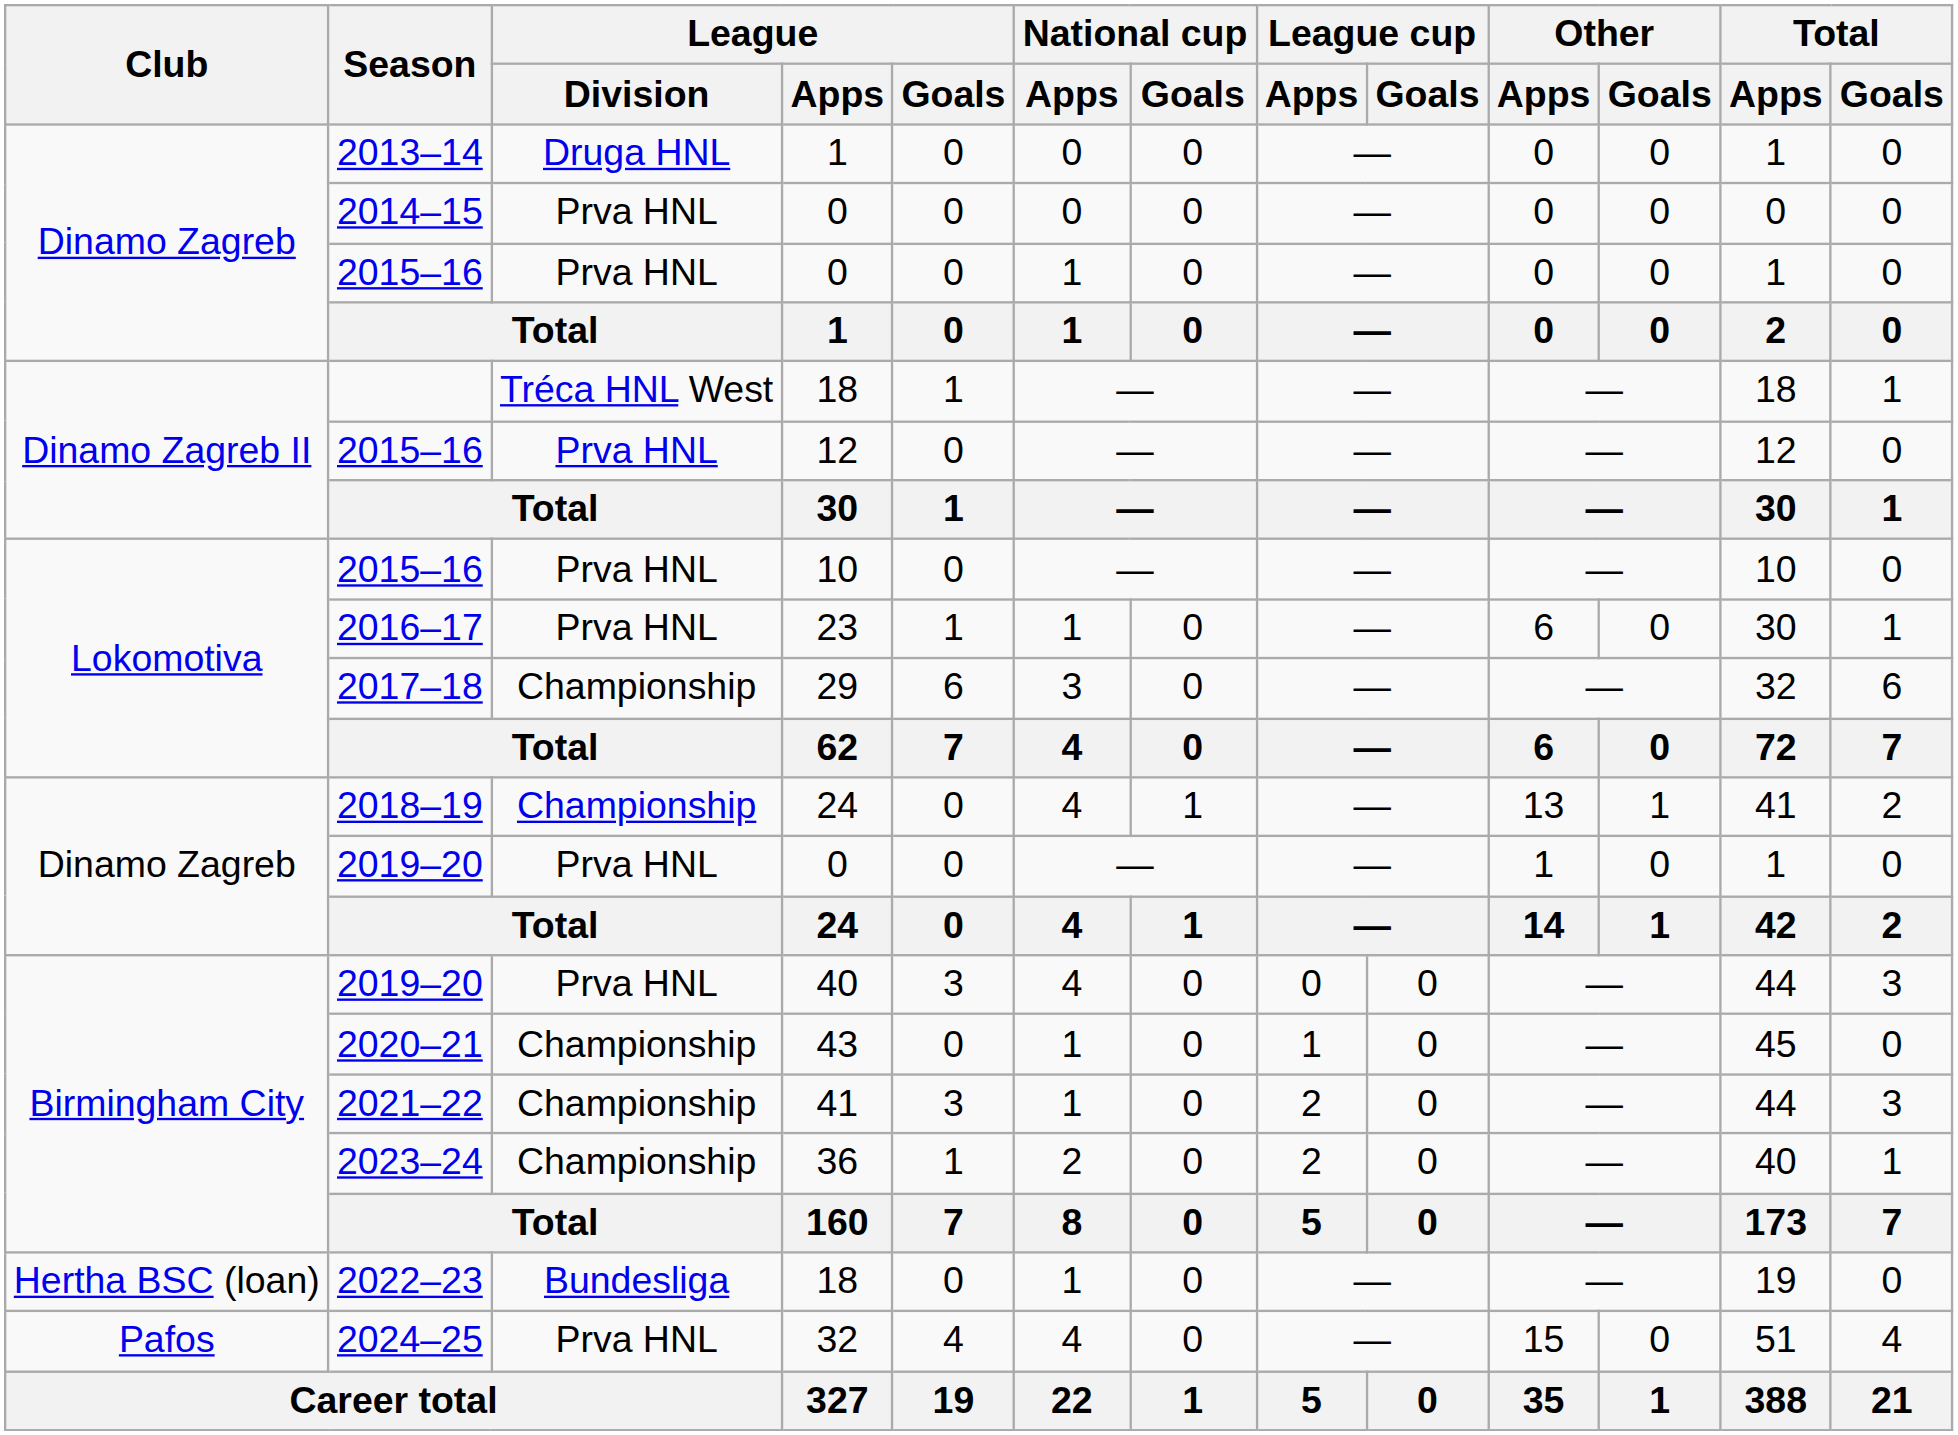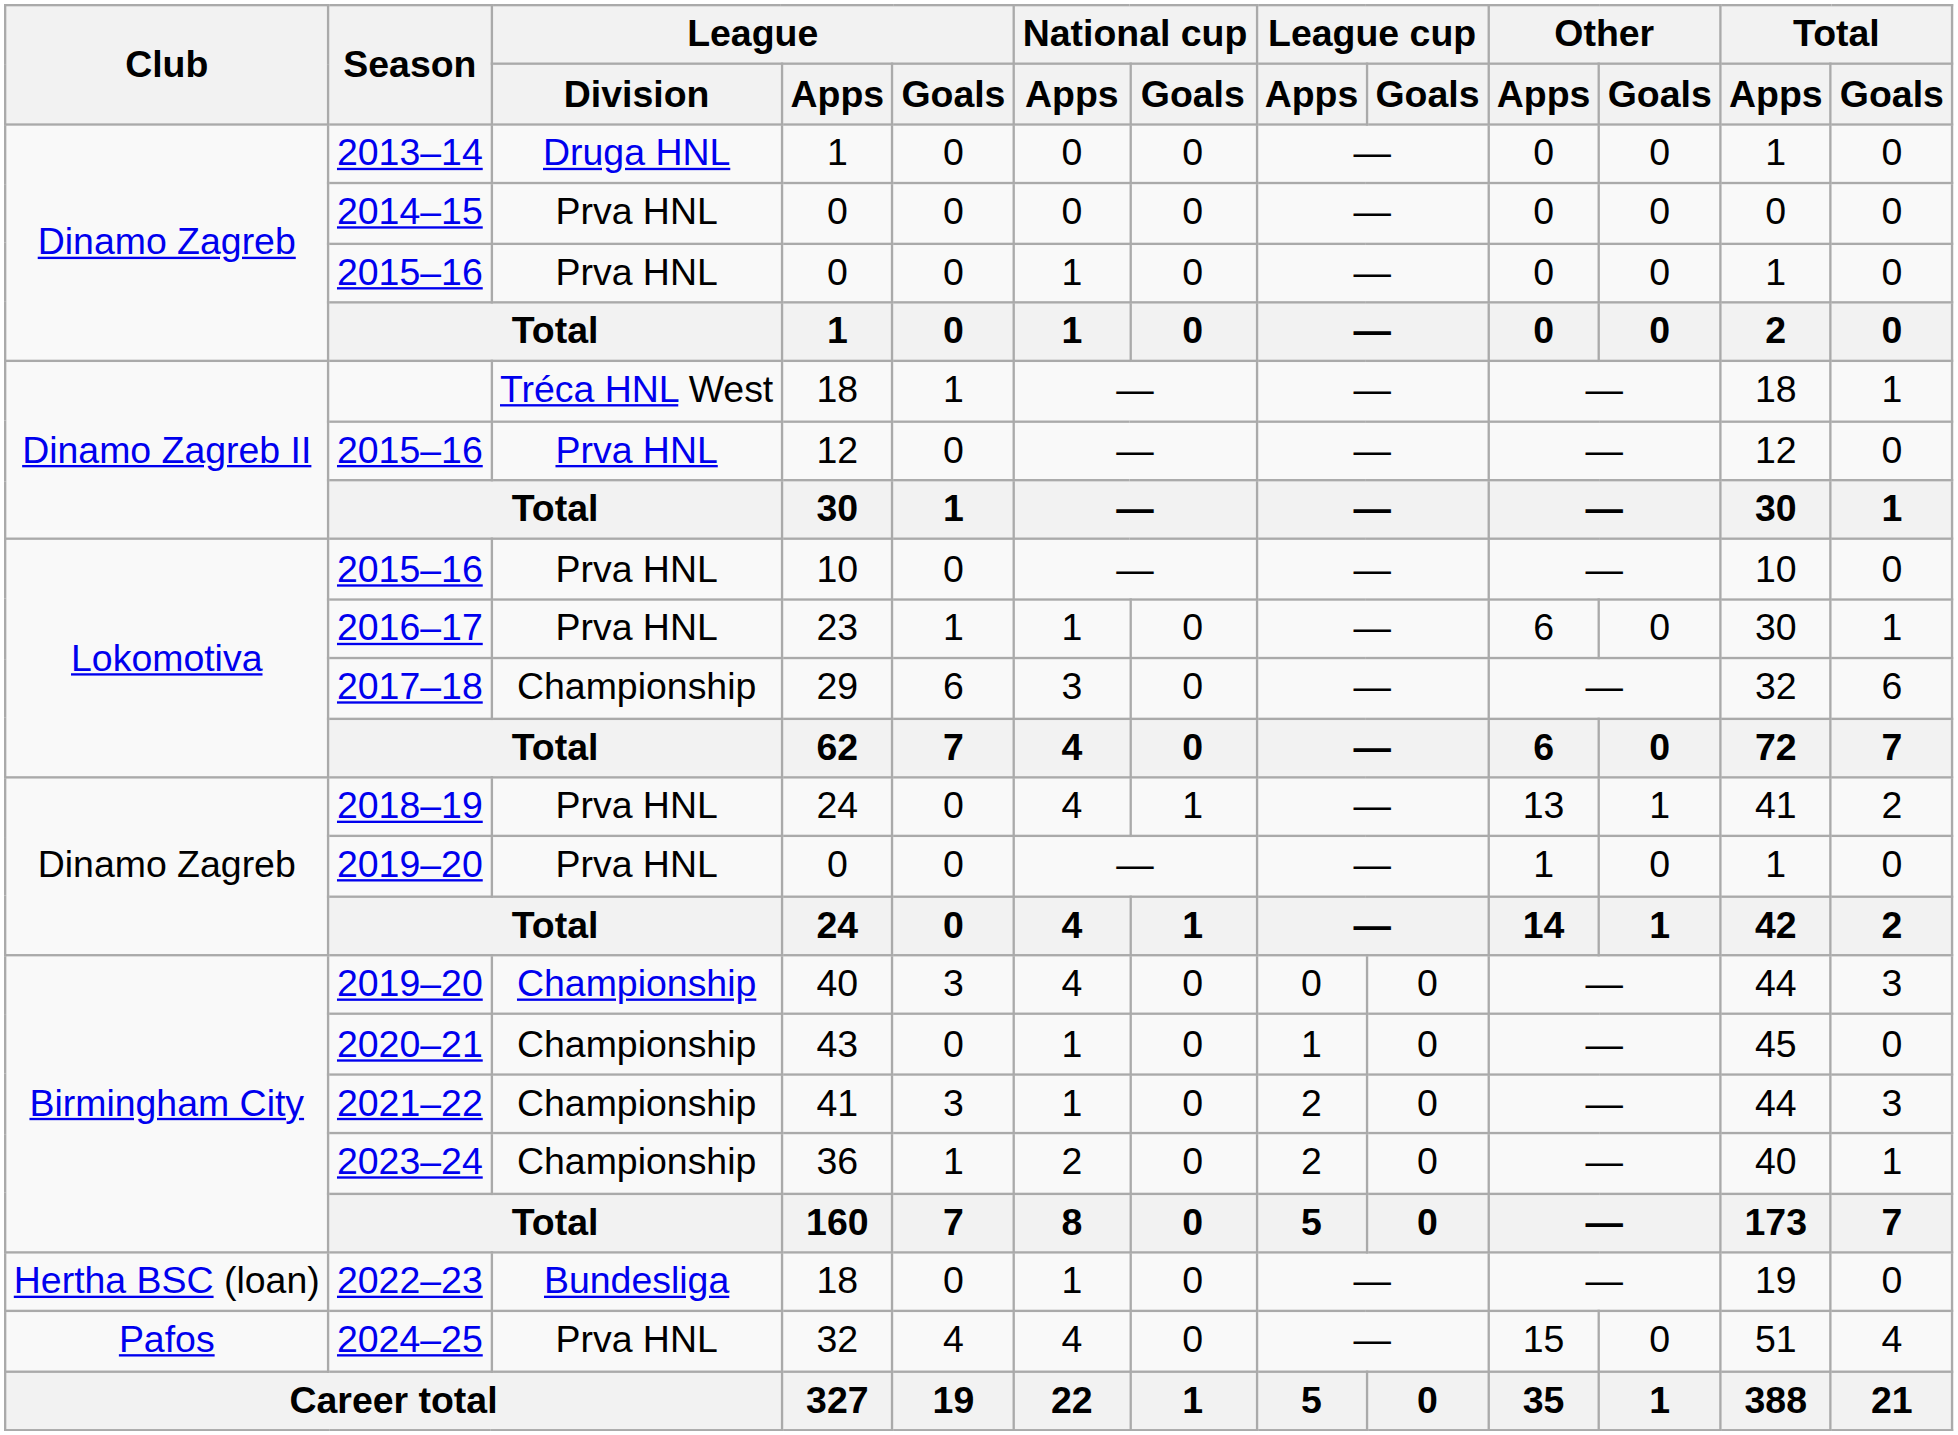 <table class=wikitable style=text-align:center>
 <tr>
 <th rowspan="2">Club</th>
 <th rowspan="2">Season</th>
 <th colspan="3">League</th>
 <th colspan="2">National cup</th>
 <th colspan="2">League cup</th>
 <th colspan="2">Other</th>
 <th colspan="2">Total</th>
 </tr>
 <tr>
 <th>Division</th>
 <th>Apps</th>
 <th>Goals</th>
 <th>Apps</th>
 <th>Goals</th>
 <th>Apps</th>
 <th>Goals</th>
 <th>Apps</th>
 <th>Goals</th>
 <th>Apps</th>
 <th>Goals</th>
 </tr>
 <tr>
 <td rowspan="4"><a href='#'>Dinamo Zagreb</a></td>
 <td><a href='#'>2013–14</a></td>
 <td><a href='#'>Druga HNL</a></td>
 <td>1</td>
 <td>0</td>
 <td>0</td>
 <td>0</td>
 <td colspan="2">—</td>
 <td>0</td>
 <td>0</td>
 <td>1</td>
 <td>0</td>
 </tr>
 <tr>
 <td><a href='#'>2014–15</a></td>
 <td>Prva HNL</td>
 <td>0</td>
 <td>0</td>
 <td>0</td>
 <td>0</td>
 <td colspan="2">—</td>
 <td>0</td>
 <td>0</td>
 <td>0</td>
 <td>0</td>
 </tr>
 <tr>
 <td><a href='#'>2015–16</a></td>
 <td>Prva HNL</td>
 <td>0</td>
 <td>0</td>
 <td>1</td>
 <td>0</td>
 <td colspan="2">—</td>
 <td>0</td>
 <td>0</td>
 <td>1</td>
 <td>0</td>
 </tr>
 <tr>
 <th colspan="2">Total</th>
 <th>1</th>
 <th>0</th>
 <th>1</th>
 <th>0</th>
 <th colspan="2">—</th>
 <th>0</th>
 <th>0</th>
 <th>2</th>
 <th>0</th>
 </tr>
 <tr>
 <td rowspan="3"><a href='#'>Dinamo Zagreb II</a></td>
 <td></td>
 <td><a href='#'>Tréca HNL</a> West</td>
 <td>18</td>
 <td>1</td>
 <td colspan="2">—</td>
 <td colspan="2">—</td>
 <td colspan="2">—</td>
 <td>18</td>
 <td>1</td>
 </tr>
 <tr>
 <td><a href='#'>2015–16</a></td>
 <td><a href='#'>Prva HNL</a></td>
 <td>12</td>
 <td>0</td>
 <td colspan="2">—</td>
 <td colspan="2">—</td>
 <td colspan="2">—</td>
 <td>12</td>
 <td>0</td>
 </tr>
 <tr>
 <th colspan="2">Total</th>
 <th>30</th>
 <th>1</th>
 <th colspan="2">—</th>
 <th colspan="2">—</th>
 <th colspan="2">—</th>
 <th>30</th>
 <th>1</th>
 </tr>
 <tr>
 <td rowspan="4"><a href='#'>Lokomotiva</a></td>
 <td><a href='#'>2015–16</a></td>
 <td>Prva HNL</td>
 <td>10</td>
 <td>0</td>
 <td colspan="2">—</td>
 <td colspan="2">—</td>
 <td colspan="2">—</td>
 <td>10</td>
 <td>0</td>
 </tr>
 <tr>
 <td><a href='#'>2016–17</a></td>
 <td>Prva HNL</td>
 <td>23</td>
 <td>1</td>
 <td>1</td>
 <td>0</td>
 <td colspan="2">—</td>
 <td>6</td>
 <td>0</td>
 <td>30</td>
 <td>1</td>
 </tr>
 <tr>
 <td><a href='#'>2017–18</a></td>
 <td>Championship</td>
 <td>29</td>
 <td>6</td>
 <td>3</td>
 <td>0</td>
 <td colspan="2">—</td>
 <td colspan="2">—</td>
 <td>32</td>
 <td>6</td>
 </tr>
 <tr>
 <th colspan="2">Total</th>
 <th>62</th>
 <th>7</th>
 <th>4</th>
 <th>0</th>
 <th colspan="2">—</th>
 <th>6</th>
 <th>0</th>
 <th>72</th>
 <th>7</th>
 </tr>
 <tr>
 <td rowspan="3">Dinamo Zagreb</td>
 <td><a href='#'>2018–19</a></td>
-<td><a href='#'>Championship</a></td>
+<td>Prva HNL</td>
 <td>24</td>
 <td>0</td>
 <td>4</td>
 <td>1</td>
 <td colspan="2">—</td>
 <td>13</td>
 <td>1</td>
 <td>41</td>
 <td>2</td>
 </tr>
 <tr>
 <td><a href='#'>2019–20</a></td>
 <td>Prva HNL</td>
 <td>0</td>
 <td>0</td>
 <td colspan="2">—</td>
 <td colspan="2">—</td>
 <td>1</td>
 <td>0</td>
 <td>1</td>
 <td>0</td>
 </tr>
 <tr>
 <th colspan="2">Total</th>
 <th>24</th>
 <th>0</th>
 <th>4</th>
 <th>1</th>
 <th colspan="2">—</th>
 <th>14</th>
 <th>1</th>
 <th>42</th>
 <th>2</th>
 </tr>
 <tr>
 <td rowspan="5"><a href='#'>Birmingham City</a></td>
 <td><a href='#'>2019–20</a></td>
-<td>Prva HNL</td>
+<td><a href='#'>Championship</a></td>
 <td>40</td>
 <td>3</td>
 <td>4</td>
 <td>0</td>
 <td>0</td>
 <td>0</td>
 <td colspan="2">—</td>
 <td>44</td>
 <td>3</td>
 </tr>
 <tr>
 <td><a href='#'>2020–21</a></td>
 <td>Championship</td>
 <td>43</td>
 <td>0</td>
 <td>1</td>
 <td>0</td>
 <td>1</td>
 <td>0</td>
 <td colspan="2">—</td>
 <td>45</td>
 <td>0</td>
 </tr>
 <tr>
 <td><a href='#'>2021–22</a></td>
 <td>Championship</td>
 <td>41</td>
 <td>3</td>
 <td>1</td>
 <td>0</td>
 <td>2</td>
 <td>0</td>
 <td colspan="2">—</td>
 <td>44</td>
 <td>3</td>
 </tr>
 <tr>
 <td><a href='#'>2023–24</a></td>
 <td>Championship</td>
 <td>36</td>
 <td>1</td>
 <td>2</td>
 <td>0</td>
 <td>2</td>
 <td>0</td>
 <td colspan="2">—</td>
 <td>40</td>
 <td>1</td>
 </tr>
 <tr>
 <th colspan="2">Total</th>
 <th>160</th>
 <th>7</th>
 <th>8</th>
 <th>0</th>
 <th>5</th>
 <th>0</th>
 <th colspan="2">—</th>
 <th>173</th>
 <th>7</th>
 </tr>
 <tr>
 <td><a href='#'>Hertha BSC</a> (loan)</td>
 <td><a href='#'>2022–23</a></td>
 <td><a href='#'>Bundesliga</a></td>
 <td>18</td>
 <td>0</td>
 <td>1</td>
 <td>0</td>
 <td colspan="2">—</td>
 <td colspan="2">—</td>
 <td>19</td>
 <td>0</td>
 </tr>
 <tr>
 <td><a href='#'>Pafos</a></td>
 <td><a href='#'>2024–25</a></td>
 <td>Prva HNL</td>
 <td>32</td>
 <td>4</td>
 <td>4</td>
 <td>0</td>
 <td colspan="2">—</td>
 <td>15</td>
 <td>0</td>
 <td>51</td>
 <td>4</td>
 </tr>
 <tr>
 <th colspan="3">Career total</th>
 <th>327</th>
 <th>19</th>
 <th>22</th>
 <th>1</th>
 <th>5</th>
 <th>0</th>
 <th>35</th>
 <th>1</th>
 <th>388</th>
 <th>21</th>
 </tr>
 </table>
